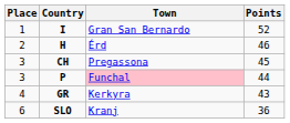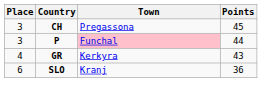 <table class="wikitable" style="text-align;">
 <tr>
 <th width="25">Place</th>
 <th width="25">Country</th>
 <th width="200">Town</th>
 <th width="25">Points</th>
-</tr>
-<tr>
-<td align="center">1</td>
-<td align="center"><strong>I</strong></td>
-<td align="left"><a href='#'>Gran San Bernardo</a></td>
-<td align="center">52</td>
-</tr>
-<tr>
-<td align="center">2</td>
-<td align="center"><strong>H</strong></td>
-<td align="left"><a href='#'>Érd</a></td>
-<td align="center">46</td>
 </tr>
 <tr>
 <td align="center">3</td>
 <td align="center"><strong>CH</strong></td>
 <td align="left"><a href='#'>Pregassona</a></td>
 <td align="center">45</td>
 </tr>
 <tr>
 <td align="center">3</td>
 <td align="center"><strong>P</strong></td>
 <td align="left" style="background: pink;"><a href='#'>Funchal</a></td>
 <td align="center">44</td>
 </tr>
 <tr>
 <td align="center">4</td>
 <td align="center"><strong>GR</strong></td>
 <td align="left"><a href='#'>Kerkyra</a></td>
 <td align="center">43</td>
 </tr>
 <tr>
 <td align="center">6</td>
 <td align="center"><strong>SLO</strong></td>
 <td align="left"><a href='#'>Kranj</a></td>
 <td align="center">36</td>
 </tr>
 </table>
